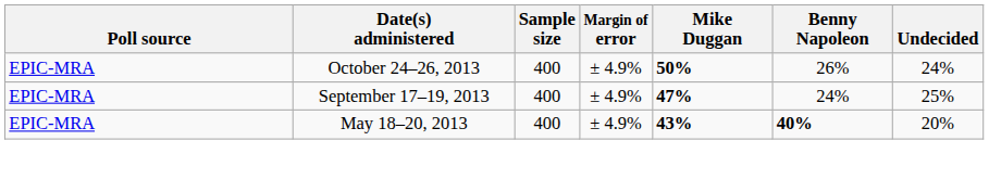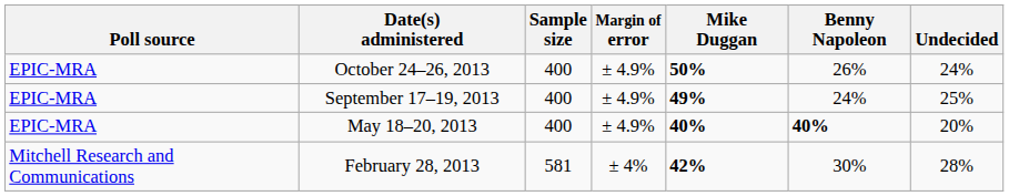 <table class="wikitable">
 <tr valign= bottom>
 <th style="width:250px;">Poll source</th>
 <th style="width:190px;">Date(s)<br>administered</th>
 <th class=small>Sample<br>size</th>
 <th><small>Margin of</small><br>error</th>
 <th style="width:100px;">Mike<br>Duggan</th>
 <th style="width:100px;">Benny<br>Napoleon</th>
 <th style="width:40px;">Undecided</th>
 </tr>
 <tr>
 <td><a href='#'>EPIC-MRA</a></td>
 <td align=center>October 24–26, 2013</td>
 <td align=center>400</td>
 <td align=center>± 4.9%</td>
 <td><strong>50%</strong></td>
 <td align=center>26%</td>
 <td align=center>24%</td>
 </tr>
 <tr>
 <td><a href='#'>EPIC-MRA</a></td>
 <td align=center>September 17–19, 2013</td>
 <td align=center>400</td>
 <td align=center>± 4.9%</td>
-<td><strong>47%</strong></td>
+<td><strong>49%</strong></td>
 <td align=center>24%</td>
 <td align=center>25%</td>
 </tr>
 <tr>
 <td><a href='#'>EPIC-MRA</a></td>
 <td align=center>May 18–20, 2013</td>
 <td align=center>400</td>
 <td align=center>± 4.9%</td>
-<td><strong>43%</strong></td>
+<td><strong>40%</strong></td>
 <td><strong>40%</strong></td>
 <td align=center>20%</td>
 </tr>
+<tr>
+<td><a href='#'>Mitchell Research and Communications</a></td>
+<td align=center>February 28, 2013</td>
+<td align=center>581</td>
+<td align=center>± 4%</td>
+<td><strong>42%</strong></td>
+<td align=center>30%</td>
+<td align=center>28%</td>
+</tr>
 </table>
